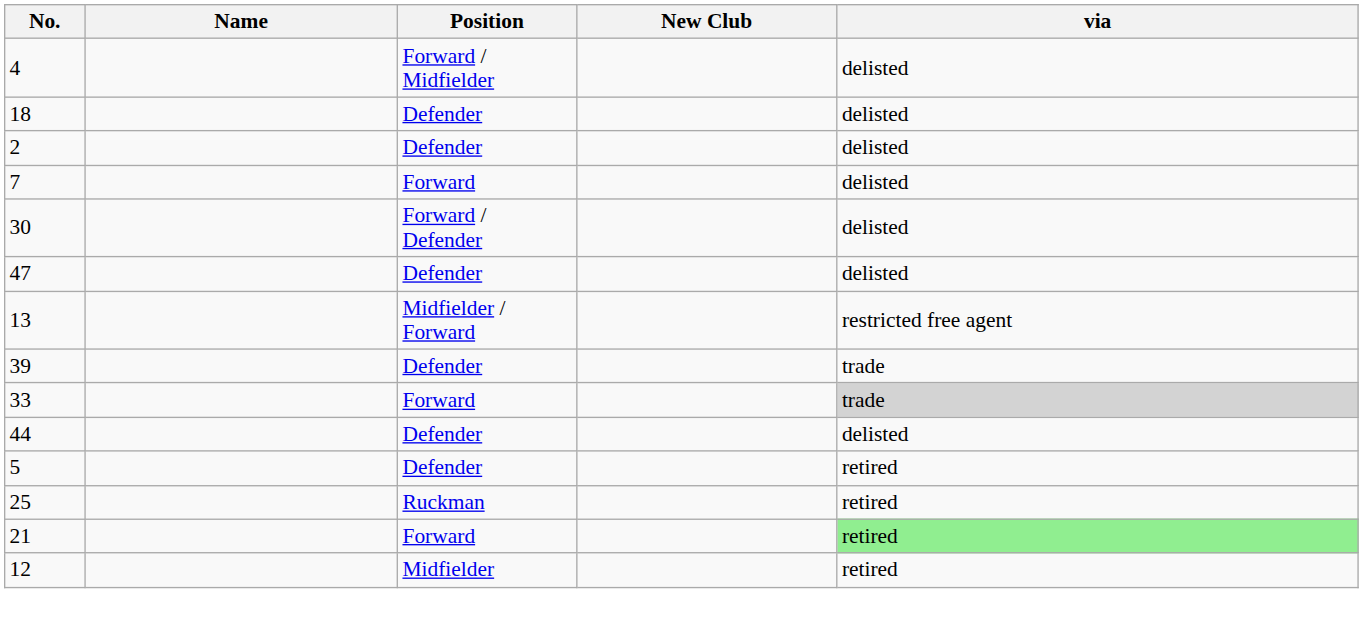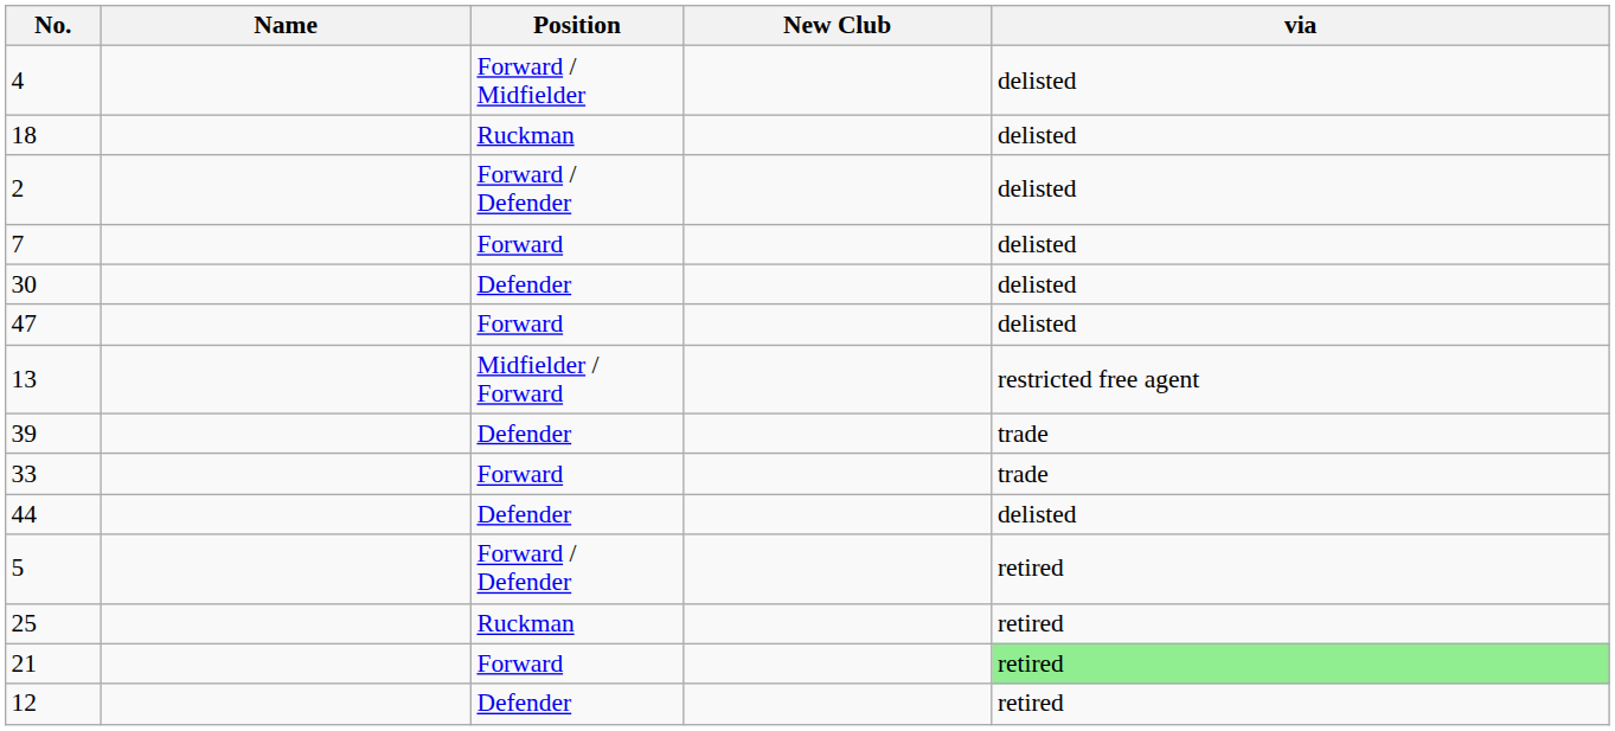 <table class="wikitable sortable" style="width:80%;">
 <tr style="background:#efefef;">
 <th width=1%>No.</th>
 <th width=6%>Name</th>
 <th width=2%>Position</th>
 <th width=5%>New Club</th>
 <th width=10%>via</th>
 </tr>
 <tr>
 <td align=left>4</td>
 <td></td>
 <td><a href='#'>Forward</a> / <a href='#'>Midfielder</a></td>
 <td></td>
 <td>delisted</td>
 </tr>
 <tr>
 <td align=left>18</td>
 <td></td>
-<td><a href='#'>Defender</a></td>
+<td><a href='#'>Ruckman</a></td>
 <td></td>
 <td>delisted</td>
 </tr>
 <tr>
 <td align=left>2</td>
 <td></td>
-<td><a href='#'>Defender</a></td>
+<td><a href='#'>Forward</a> / <a href='#'>Defender</a></td>
 <td></td>
 <td>delisted</td>
 </tr>
 <tr>
 <td align=left>7</td>
 <td></td>
 <td><a href='#'>Forward</a></td>
 <td></td>
 <td>delisted</td>
 </tr>
 <tr>
 <td align=left>30</td>
 <td></td>
-<td><a href='#'>Forward</a> / <a href='#'>Defender</a></td>
+<td><a href='#'>Defender</a></td>
 <td></td>
 <td>delisted</td>
 </tr>
 <tr>
 <td align=left>47</td>
 <td></td>
-<td><a href='#'>Defender</a></td>
+<td><a href='#'>Forward</a></td>
 <td></td>
 <td>delisted</td>
 </tr>
 <tr>
 <td align=left>13</td>
 <td></td>
 <td><a href='#'>Midfielder</a> / <a href='#'>Forward</a></td>
 <td></td>
 <td>restricted free agent</td>
 </tr>
 <tr>
 <td align=left>39</td>
 <td></td>
 <td><a href='#'>Defender</a></td>
 <td></td>
 <td>trade</td>
 </tr>
 <tr>
 <td align=left>33</td>
 <td></td>
 <td><a href='#'>Forward</a></td>
 <td></td>
-<td style="background: lightgrey;">trade</td>
+<td>trade</td>
 </tr>
 <tr>
 <td align=left>44</td>
 <td></td>
 <td><a href='#'>Defender</a></td>
 <td></td>
 <td>delisted</td>
 </tr>
 <tr>
 <td align=left>5</td>
 <td></td>
-<td><a href='#'>Defender</a></td>
+<td><a href='#'>Forward</a> / <a href='#'>Defender</a></td>
 <td></td>
 <td>retired</td>
 </tr>
 <tr>
 <td align=left>25</td>
 <td></td>
 <td><a href='#'>Ruckman</a></td>
 <td></td>
 <td>retired</td>
 </tr>
 <tr>
 <td align=left>21</td>
 <td></td>
 <td><a href='#'>Forward</a></td>
 <td></td>
 <td style="background: lightgreen;">retired</td>
 </tr>
 <tr>
 <td align=left>12</td>
 <td></td>
-<td><a href='#'>Midfielder</a></td>
+<td><a href='#'>Defender</a></td>
 <td></td>
 <td>retired</td>
 </tr>
 </table>
